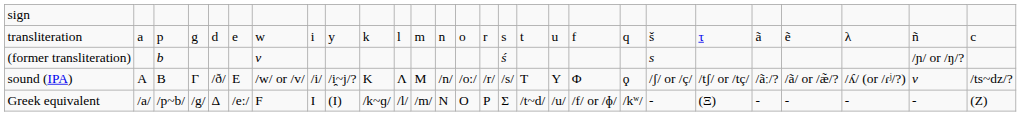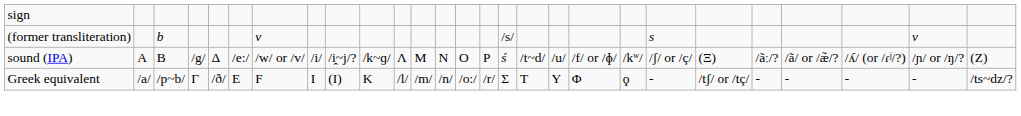 <table class="wikitable">
 <tr>
 <td>sign</td>
 <td></td>
 <td></td>
 <td></td>
 <td></td>
 <td></td>
 <td></td>
 <td></td>
 <td></td>
 <td></td>
 <td></td>
 <td></td>
 <td></td>
 <td></td>
 <td></td>
 <td></td>
 <td></td>
 <td></td>
 <td></td>
 <td></td>
 <td></td>
 <td></td>
 <td></td>
 <td></td>
 <td></td>
 <td></td>
 <td></td>
 </tr>
 <tr>
-<td>transliteration</td>
-<td>a</td>
-<td>p</td>
-<td>g</td>
-<td>d</td>
-<td>e</td>
-<td>w</td>
-<td>i</td>
-<td>y</td>
-<td>k</td>
-<td>l</td>
-<td>m</td>
-<td>n</td>
-<td>o</td>
-<td>r</td>
-<td>s</td>
-<td>t</td>
-<td>u</td>
-<td>f</td>
-<td>q</td>
-<td>š</td>
-<td><a href='#'>τ</a></td>
-<td>ã</td>
-<td>ẽ</td>
-<td>λ</td>
-<td>ñ</td>
-<td>c</td>
-</tr>
-<tr>
 <td>(former transliteration)</td>
 <td></td>
 <td><em>b</em></td>
 <td></td>
 <td></td>
 <td></td>
 <td><em>v</em></td>
 <td></td>
 <td></td>
 <td></td>
 <td></td>
 <td></td>
 <td></td>
 <td></td>
 <td></td>
-<td><em>ś</em></td>
+<td>/s/</td>
 <td></td>
 <td></td>
 <td></td>
 <td></td>
 <td><em>s</em></td>
 <td></td>
 <td></td>
 <td></td>
 <td></td>
-<td>/ɲ/ or /ŋ/?</td>
+<td><em>ν</em></td>
 <td></td>
 </tr>
 <tr>
 <td>sound (<a href='#'>IPA</a>)</td>
 <td>Α</td>
 <td>Β</td>
-<td>Γ</td>
-<td>/ð/</td>
-<td>Ε</td>
+<td>/g/</td>
+<td>Δ</td>
+<td>/e:/</td>
 <td>/w/ or /v/</td>
 <td>/i/</td>
 <td>/i̯~j/?</td>
-<td>Κ</td>
+<td>/k~ɡ/</td>
 <td>Λ</td>
 <td>Μ</td>
-<td>/n/</td>
-<td>/o:/</td>
-<td>/r/</td>
-<td>/s/</td>
-<td>Τ</td>
-<td>Υ</td>
-<td>Φ</td>
-<td>ϙ</td>
+<td>Ν</td>
+<td>Ο</td>
+<td>Ρ</td>
+<td><em>ś</em></td>
+<td>/t~d/</td>
+<td>/u/</td>
+<td>/f/ or /ɸ/</td>
+<td>/kʷ/</td>
 <td>/ʃ/ or /ç/</td>
-<td>/tʃ/ or /tç/</td>
+<td>(Ξ)</td>
 <td>/ãː/?</td>
 <td>/ã/ or /æ̃/?</td>
 <td>/ʎ/ (or /ɾʲ/?)</td>
-<td><em>ν</em></td>
-<td>/ts~dz/?</td>
+<td>/ɲ/ or /ŋ/?</td>
+<td>(Ζ)</td>
 </tr>
 <tr>
 <td>Greek equivalent</td>
 <td>/a/</td>
 <td>/p~b/</td>
-<td>/g/</td>
-<td>Δ</td>
-<td>/e:/</td>
+<td>Γ</td>
+<td>/ð/</td>
+<td>Ε</td>
 <td>F</td>
 <td>Ι</td>
 <td>(Ι)</td>
-<td>/k~ɡ/</td>
+<td>Κ</td>
 <td>/l/</td>
 <td>/m/</td>
-<td>Ν</td>
-<td>Ο</td>
-<td>Ρ</td>
+<td>/n/</td>
+<td>/o:/</td>
+<td>/r/</td>
 <td>Σ</td>
-<td>/t~d/</td>
-<td>/u/</td>
-<td>/f/ or /ɸ/</td>
-<td>/kʷ/</td>
+<td>Τ</td>
+<td>Υ</td>
+<td>Φ</td>
+<td>ϙ</td>
 <td>-</td>
-<td>(Ξ)</td>
+<td>/tʃ/ or /tç/</td>
 <td>-</td>
 <td>-</td>
 <td>-</td>
 <td>-</td>
-<td>(Ζ)</td>
+<td>/ts~dz/?</td>
 </tr>
 </table>
